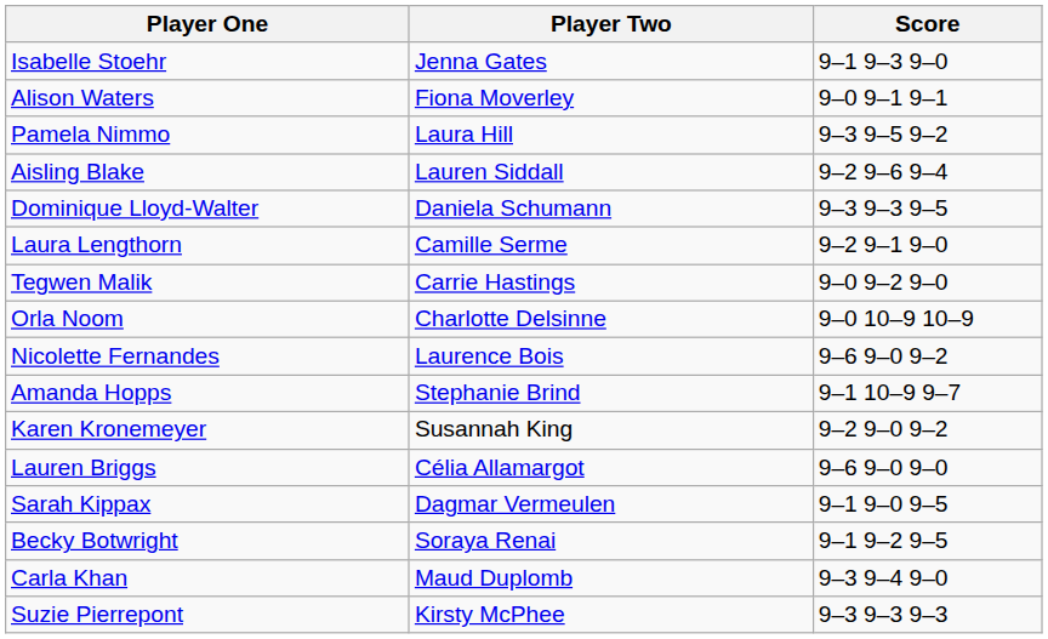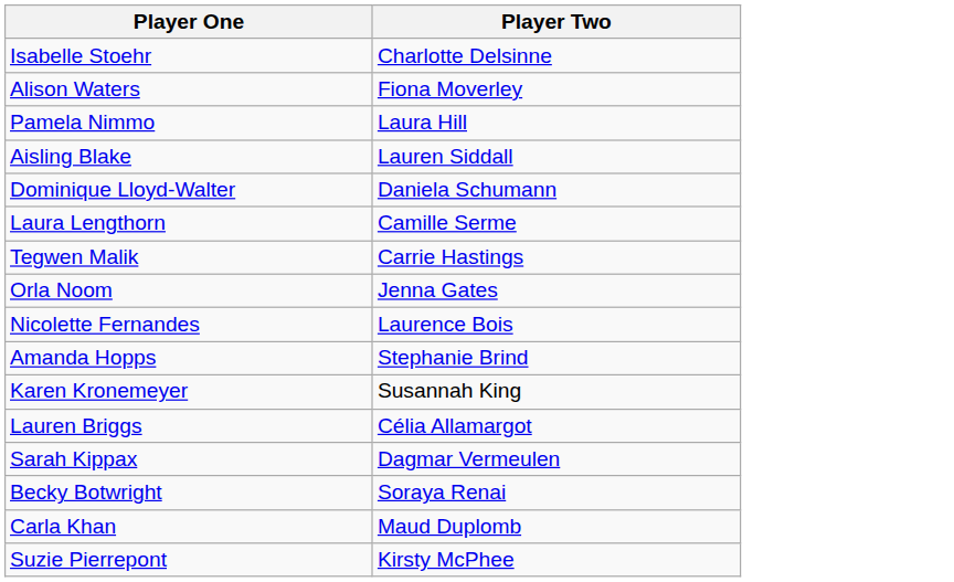 <table class="wikitable">
 <tr>
 <th width=270>Player One</th>
 <th width=270>Player Two</th>
-<th width=150>Score</th>
 </tr>
 <tr>
 <td> <a href='#'>Isabelle Stoehr</a></td>
-<td> <a href='#'>Jenna Gates</a></td>
-<td>9–1 9–3 9–0</td>
+<td> <a href='#'>Charlotte Delsinne</a></td>
 </tr>
 <tr>
 <td> <a href='#'>Alison Waters</a></td>
 <td> <a href='#'>Fiona Moverley</a></td>
-<td>9–0 9–1 9–1</td>
 </tr>
 <tr>
 <td> <a href='#'>Pamela Nimmo</a></td>
 <td> <a href='#'>Laura Hill</a></td>
-<td>9–3 9–5 9–2</td>
 </tr>
 <tr>
 <td> <a href='#'>Aisling Blake</a></td>
 <td> <a href='#'>Lauren Siddall</a></td>
-<td>9–2 9–6 9–4</td>
 </tr>
 <tr>
 <td> <a href='#'>Dominique Lloyd-Walter</a></td>
 <td> <a href='#'>Daniela Schumann</a></td>
-<td>9–3 9–3 9–5</td>
 </tr>
 <tr>
 <td> <a href='#'>Laura Lengthorn</a></td>
 <td> <a href='#'>Camille Serme</a></td>
-<td>9–2 9–1 9–0</td>
 </tr>
 <tr>
 <td> <a href='#'>Tegwen Malik</a></td>
 <td> <a href='#'>Carrie Hastings</a></td>
-<td>9–0 9–2 9–0</td>
 </tr>
 <tr>
 <td> <a href='#'>Orla Noom</a></td>
-<td> <a href='#'>Charlotte Delsinne</a></td>
-<td>9–0 10–9 10–9</td>
+<td> <a href='#'>Jenna Gates</a></td>
 </tr>
 <tr>
 <td> <a href='#'>Nicolette Fernandes</a></td>
 <td> <a href='#'>Laurence Bois</a></td>
-<td>9–6 9–0 9–2</td>
 </tr>
 <tr>
 <td> <a href='#'>Amanda Hopps</a></td>
 <td> <a href='#'>Stephanie Brind</a></td>
-<td>9–1 10–9 9–7</td>
 </tr>
 <tr>
 <td> <a href='#'>Karen Kronemeyer</a></td>
 <td> Susannah King</td>
-<td>9–2 9–0 9–2</td>
 </tr>
 <tr>
 <td> <a href='#'>Lauren Briggs</a></td>
 <td> <a href='#'>Célia Allamargot</a></td>
-<td>9–6 9–0 9–0</td>
 </tr>
 <tr>
 <td> <a href='#'>Sarah Kippax</a></td>
 <td> <a href='#'>Dagmar Vermeulen</a></td>
-<td>9–1 9–0 9–5</td>
 </tr>
 <tr>
 <td> <a href='#'>Becky Botwright</a></td>
 <td> <a href='#'>Soraya Renai</a></td>
-<td>9–1 9–2 9–5</td>
 </tr>
 <tr>
 <td> <a href='#'>Carla Khan</a></td>
 <td> <a href='#'>Maud Duplomb</a></td>
-<td>9–3 9–4 9–0</td>
 </tr>
 <tr>
 <td> <a href='#'>Suzie Pierrepont</a></td>
 <td> <a href='#'>Kirsty McPhee</a></td>
-<td>9–3 9–3 9–3</td>
 </tr>
 </table>
